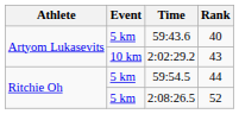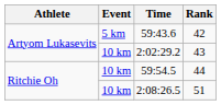 <table class=wikitable style="font-size:90%;">
 <tr>
 <th>Athlete</th>
 <th>Event</th>
 <th>Time</th>
 <th>Rank</th>
 </tr>
 <tr style="text-align:center">
 <td style="text-align:left" rowspan=2><a href='#'>Artyom Lukasevits</a></td>
 <td style="text-align:left"><a href='#'>5 km</a></td>
 <td>59:43.6</td>
-<td>40</td>
+<td>42</td>
 </tr>
 <tr style="text-align:center">
 <td style="text-align:left"><a href='#'>10 km</a></td>
 <td>2:02:29.2</td>
 <td>43</td>
 </tr>
 <tr style="text-align:center">
 <td style="text-align:left" rowspan=2><a href='#'>Ritchie Oh</a></td>
-<td style="text-align:left"><a href='#'>5 km</a></td>
+<td style="text-align:left"><a href='#'>10 km</a></td>
 <td>59:54.5</td>
 <td>44</td>
 </tr>
 <tr style="text-align:center">
-<td style="text-align:left"><a href='#'>5 km</a></td>
+<td style="text-align:left"><a href='#'>10 km</a></td>
 <td>2:08:26.5</td>
-<td>52</td>
+<td>51</td>
 </tr>
 </table>
